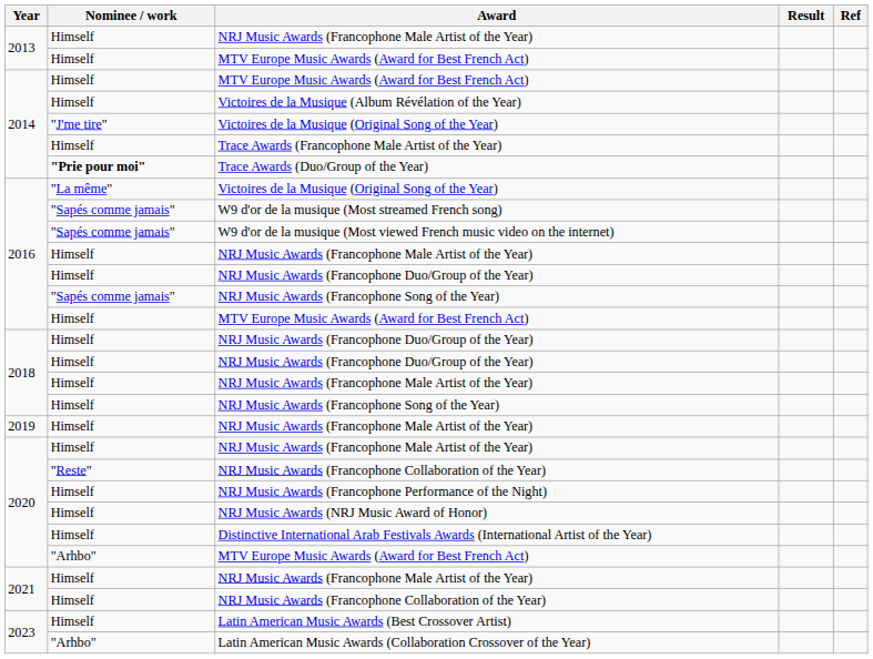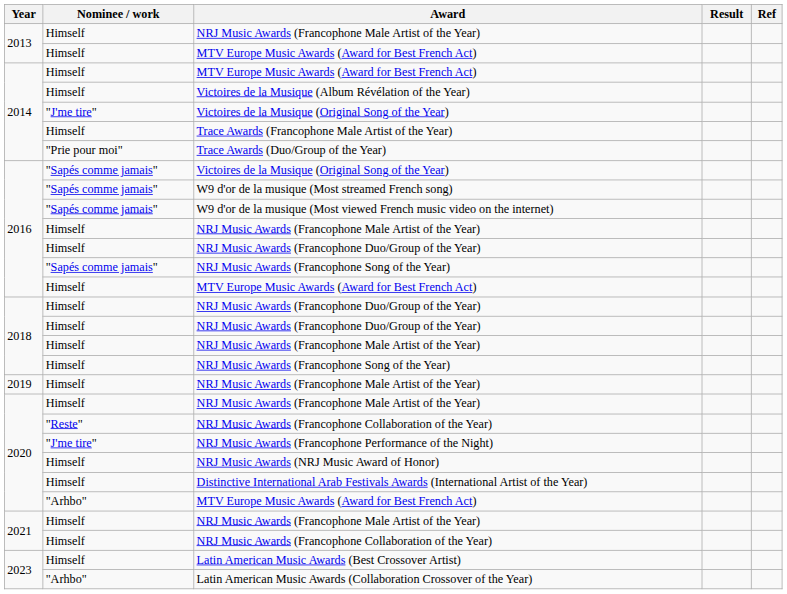 <table class="wikitable" class="wikitable" style="font-size:99%; text-align:left; width:80%">
 <tr>
 <th>Year</th>
 <th>Nominee / work</th>
 <th>Award</th>
 <th>Result</th>
 <th>Ref</th>
 </tr>
 <tr>
 <td rowspan="2">2013</td>
 <td>Himself</td>
 <td><a href='#'>NRJ Music Awards</a> (Francophone Male Artist of the Year)</td>
 <td></td>
 <td></td>
 </tr>
 <tr>
 <td>Himself</td>
 <td><a href='#'>MTV Europe Music Awards</a> (<a href='#'>Award for Best French Act</a>)</td>
 <td></td>
 <td></td>
 </tr>
 <tr>
 <td rowspan="5">2014</td>
 <td>Himself</td>
 <td><a href='#'>MTV Europe Music Awards</a> (<a href='#'>Award for Best French Act</a>)</td>
 <td></td>
 <td></td>
 </tr>
 <tr>
 <td>Himself</td>
 <td><a href='#'>Victoires de la Musique</a> (Album Révélation of the Year)</td>
 <td></td>
 <td></td>
 </tr>
 <tr>
 <td>"<a href='#'>J'me tire</a>"</td>
 <td><a href='#'>Victoires de la Musique</a> (<a href='#'>Original Song of the Year</a>)</td>
 <td></td>
 <td></td>
 </tr>
 <tr>
 <td>Himself</td>
 <td><a href='#'>Trace Awards</a> (Francophone Male Artist of the Year)</td>
 <td></td>
 <td></td>
 </tr>
 <tr>
-<td><strong>"Prie pour moi"</strong></td>
+<td>"Prie pour moi"</td>
 <td><a href='#'>Trace Awards</a> (Duo/Group of the Year)</td>
 <td></td>
 <td></td>
 </tr>
 <tr>
 <td rowspan="7">2016</td>
-<td>"<a href='#'>La même</a>"</td>
+<td>"<a href='#'>Sapés comme jamais</a>"</td>
 <td><a href='#'>Victoires de la Musique</a> (<a href='#'>Original Song of the Year</a>)</td>
 <td></td>
 <td></td>
 </tr>
 <tr>
 <td>"<a href='#'>Sapés comme jamais</a>"</td>
 <td>W9 d'or de la musique (Most streamed French song)</td>
 <td></td>
 <td></td>
 </tr>
 <tr>
 <td>"<a href='#'>Sapés comme jamais</a>"</td>
 <td>W9 d'or de la musique (Most viewed French music video on the internet)</td>
 <td></td>
 <td></td>
 </tr>
 <tr>
 <td>Himself</td>
 <td><a href='#'>NRJ Music Awards</a> (Francophone Male Artist of the Year)</td>
 <td></td>
 <td></td>
 </tr>
 <tr>
 <td>Himself</td>
 <td><a href='#'>NRJ Music Awards</a> (Francophone Duo/Group of the Year)</td>
 <td></td>
 <td></td>
 </tr>
 <tr>
 <td>"<a href='#'>Sapés comme jamais</a>"</td>
 <td><a href='#'>NRJ Music Awards</a> (Francophone Song of the Year)</td>
 <td></td>
 <td></td>
 </tr>
 <tr>
 <td>Himself</td>
 <td><a href='#'>MTV Europe Music Awards</a> (<a href='#'>Award for Best French Act</a>)</td>
 <td></td>
 <td></td>
 </tr>
 <tr>
 <td rowspan="4">2018</td>
 <td>Himself</td>
 <td><a href='#'>NRJ Music Awards</a> (Francophone Duo/Group of the Year)</td>
 <td></td>
 <td></td>
 </tr>
 <tr>
 <td>Himself</td>
 <td><a href='#'>NRJ Music Awards</a> (Francophone Duo/Group of the Year)</td>
 <td></td>
 <td></td>
 </tr>
 <tr>
 <td>Himself</td>
 <td><a href='#'>NRJ Music Awards</a> (Francophone Male Artist of the Year)</td>
 <td></td>
 <td></td>
 </tr>
 <tr>
 <td>Himself</td>
 <td><a href='#'>NRJ Music Awards</a> (Francophone Song of the Year)</td>
 <td></td>
 <td></td>
 </tr>
 <tr>
 <td>2019</td>
 <td>Himself</td>
 <td><a href='#'>NRJ Music Awards</a> (Francophone Male Artist of the Year)</td>
 <td></td>
 <td></td>
 </tr>
 <tr>
 <td rowspan="6">2020</td>
 <td>Himself</td>
 <td><a href='#'>NRJ Music Awards</a> (Francophone Male Artist of the Year)</td>
 <td></td>
 <td></td>
 </tr>
 <tr>
 <td>"<a href='#'>Reste</a>"</td>
 <td><a href='#'>NRJ Music Awards</a> (Francophone Collaboration of the Year)</td>
 <td></td>
 <td></td>
 </tr>
 <tr>
-<td>Himself</td>
+<td>"<a href='#'>J'me tire</a>"</td>
 <td><a href='#'>NRJ Music Awards</a> (Francophone Performance of the Night)</td>
 <td></td>
 <td></td>
 </tr>
 <tr>
 <td>Himself</td>
 <td><a href='#'>NRJ Music Awards</a> (NRJ Music Award of Honor)</td>
 <td></td>
 <td></td>
 </tr>
 <tr>
 <td>Himself</td>
 <td><a href='#'>Distinctive International Arab Festivals Awards</a> (International Artist of the Year)</td>
 <td></td>
 <td></td>
 </tr>
 <tr>
 <td>"Arhbo"</td>
 <td><a href='#'>MTV Europe Music Awards</a> (<a href='#'>Award for Best French Act</a>)</td>
 <td></td>
 <td></td>
 </tr>
 <tr>
 <td rowspan="2">2021</td>
 <td>Himself</td>
 <td><a href='#'>NRJ Music Awards</a> (Francophone Male Artist of the Year)</td>
 <td></td>
 <td></td>
 </tr>
 <tr>
 <td>Himself</td>
 <td><a href='#'>NRJ Music Awards</a> (Francophone Collaboration of the Year)</td>
 <td></td>
 <td></td>
 </tr>
 <tr>
 <td rowspan="2">2023</td>
 <td>Himself</td>
 <td><a href='#'>Latin American Music Awards</a> (Best Crossover Artist)</td>
 <td></td>
 <td></td>
 </tr>
 <tr>
 <td>"Arhbo"</td>
 <td>Latin American Music Awards (Collaboration Crossover of the Year)</td>
 <td></td>
 <td></td>
 </tr>
 </table>
